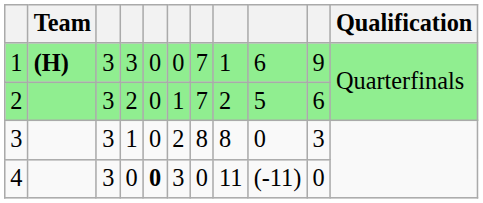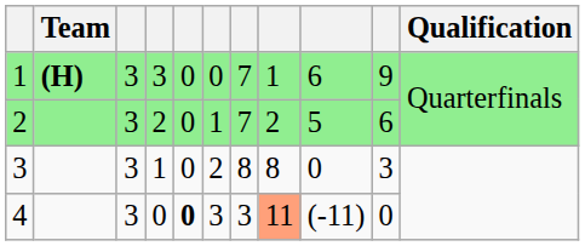 <table class="wikitable">
 <tr>
 <th></th>
 <th>Team</th>
 <th></th>
 <th></th>
 <th></th>
 <th></th>
 <th></th>
 <th></th>
 <th></th>
 <th></th>
 <th>Qualification</th>
 </tr>
 <tr bgcolor=lightgreen>
 <td>1</td>
 <td> <strong>(H)</strong></td>
 <td>3</td>
 <td>3</td>
 <td>0</td>
 <td>0</td>
 <td>7</td>
 <td>1</td>
 <td>6</td>
 <td>9</td>
 <td rowspan=2>Quarterfinals</td>
 </tr>
 <tr bgcolor=lightgreen>
 <td>2</td>
 <td></td>
 <td>3</td>
 <td>2</td>
 <td>0</td>
 <td>1</td>
 <td>7</td>
 <td>2</td>
 <td>5</td>
 <td>6</td>
 </tr>
 <tr>
 <td>3</td>
 <td></td>
 <td>3</td>
 <td>1</td>
 <td>0</td>
 <td>2</td>
 <td>8</td>
 <td>8</td>
 <td>0</td>
 <td>3</td>
 <td rowspan=2></td>
 </tr>
 <tr>
 <td>4</td>
 <td></td>
 <td>3</td>
 <td>0</td>
 <td><strong>0</strong></td>
 <td>3</td>
-<td>0</td>
-<td>11</td>
+<td>3</td>
+<td style="background: lightsalmon;">11</td>
 <td>(-11)</td>
 <td>0</td>
 </tr>
 </table>
